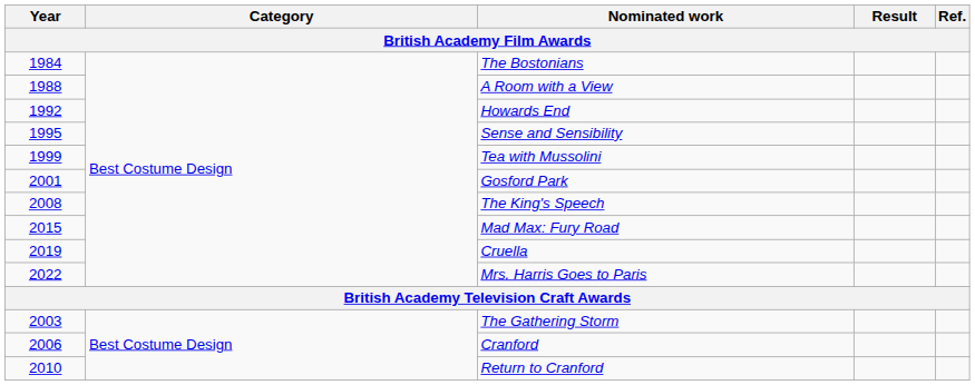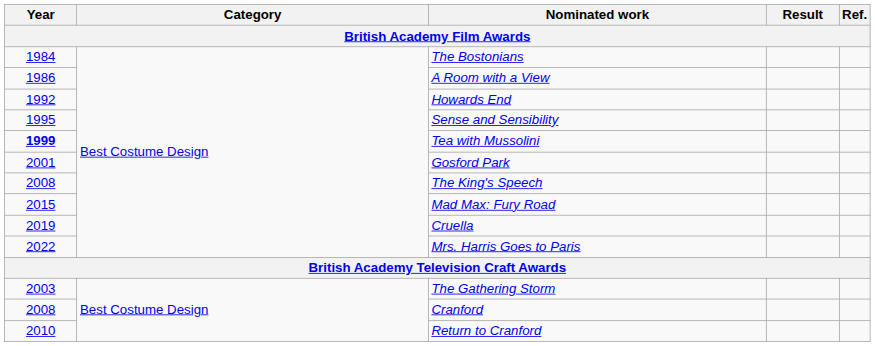 <table class=wikitable>
 <tr>
 <th scope="col" style="width:5em;">Year</th>
 <th scope="col" style="width:26em;">Category</th>
 <th scope="col" style="width:25em;">Nominated work</th>
 <th scope="col" style="width:5em;">Result</th>
 <th>Ref.</th>
 </tr>
 <tr>
 <th colspan="5"><a href='#'>British Academy Film Awards</a></th>
 </tr>
 <tr>
 <td style="text-align:center;"><a href='#'>1984</a></td>
 <td rowspan="10"><a href='#'>Best Costume Design</a></td>
 <td><em><a href='#'>The Bostonians</a></em></td>
 <td></td>
 <td style="text-align:center;"></td>
 </tr>
 <tr>
-<td style="text-align:center;"><a href='#'>1988</a></td>
+<td style="text-align:center;"><a href='#'>1986</a></td>
 <td><em><a href='#'>A Room with a View</a></em></td>
 <td></td>
 <td style="text-align:center;"></td>
 </tr>
 <tr>
 <td style="text-align:center;"><a href='#'>1992</a></td>
 <td><em><a href='#'>Howards End</a></em></td>
 <td></td>
 <td style="text-align:center;"></td>
 </tr>
 <tr>
 <td style="text-align:center;"><a href='#'>1995</a></td>
 <td><em><a href='#'>Sense and Sensibility</a></em></td>
 <td></td>
 <td style="text-align:center;"></td>
 </tr>
 <tr>
-<td style="text-align:center;"><a href='#'>1999</a></td>
+<td style="text-align:center;"><strong><a href='#'>1999</a></strong></td>
 <td><em><a href='#'>Tea with Mussolini</a></em></td>
 <td></td>
 <td style="text-align:center;"></td>
 </tr>
 <tr>
 <td style="text-align:center;"><a href='#'>2001</a></td>
 <td><em><a href='#'>Gosford Park</a></em></td>
 <td></td>
 <td style="text-align:center;"></td>
 </tr>
 <tr>
 <td style="text-align:center;"><a href='#'>2008</a></td>
 <td><em><a href='#'>The King's Speech</a></em></td>
 <td></td>
 <td style="text-align:center;"></td>
 </tr>
 <tr>
 <td style="text-align:center;"><a href='#'>2015</a></td>
 <td><em><a href='#'>Mad Max: Fury Road</a></em></td>
 <td></td>
 <td style="text-align:center;"></td>
 </tr>
 <tr>
 <td style="text-align:center;"><a href='#'>2019</a></td>
 <td><em><a href='#'>Cruella</a></em></td>
 <td></td>
 <td style="text-align:center;"></td>
 </tr>
 <tr>
 <td style="text-align:center;"><a href='#'>2022</a></td>
 <td><em><a href='#'>Mrs. Harris Goes to Paris</a></em></td>
 <td></td>
 <td style="text-align:center;"></td>
 </tr>
 <tr>
 <th colspan="5"><a href='#'>British Academy Television Craft Awards</a></th>
 </tr>
 <tr>
 <td style="text-align:center;"><a href='#'>2003</a></td>
 <td rowspan="3"><a href='#'>Best Costume Design</a></td>
 <td><em><a href='#'>The Gathering Storm</a></em></td>
 <td></td>
 <td style="text-align:center;"></td>
 </tr>
 <tr>
-<td style="text-align:center;"><a href='#'>2006</a></td>
+<td style="text-align:center;"><a href='#'>2008</a></td>
 <td><em><a href='#'>Cranford</a></em></td>
 <td></td>
 <td style="text-align:center;"></td>
 </tr>
 <tr>
 <td style="text-align:center;"><a href='#'>2010</a></td>
 <td><em><a href='#'>Return to Cranford</a></em></td>
 <td></td>
 <td style="text-align:center;"></td>
 </tr>
 </table>
